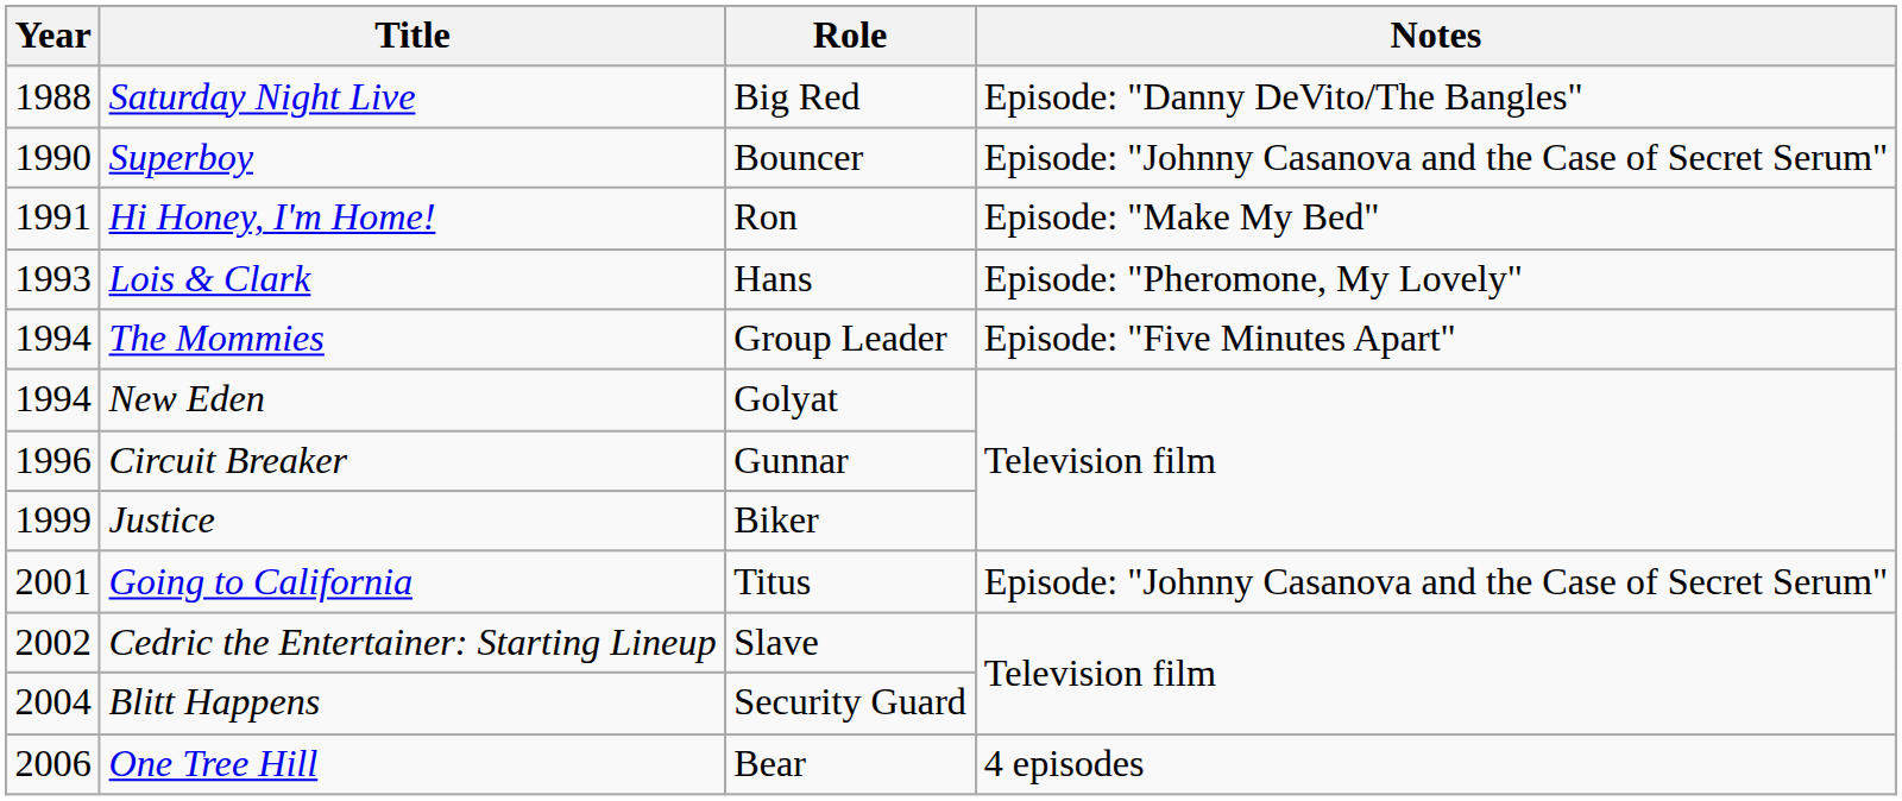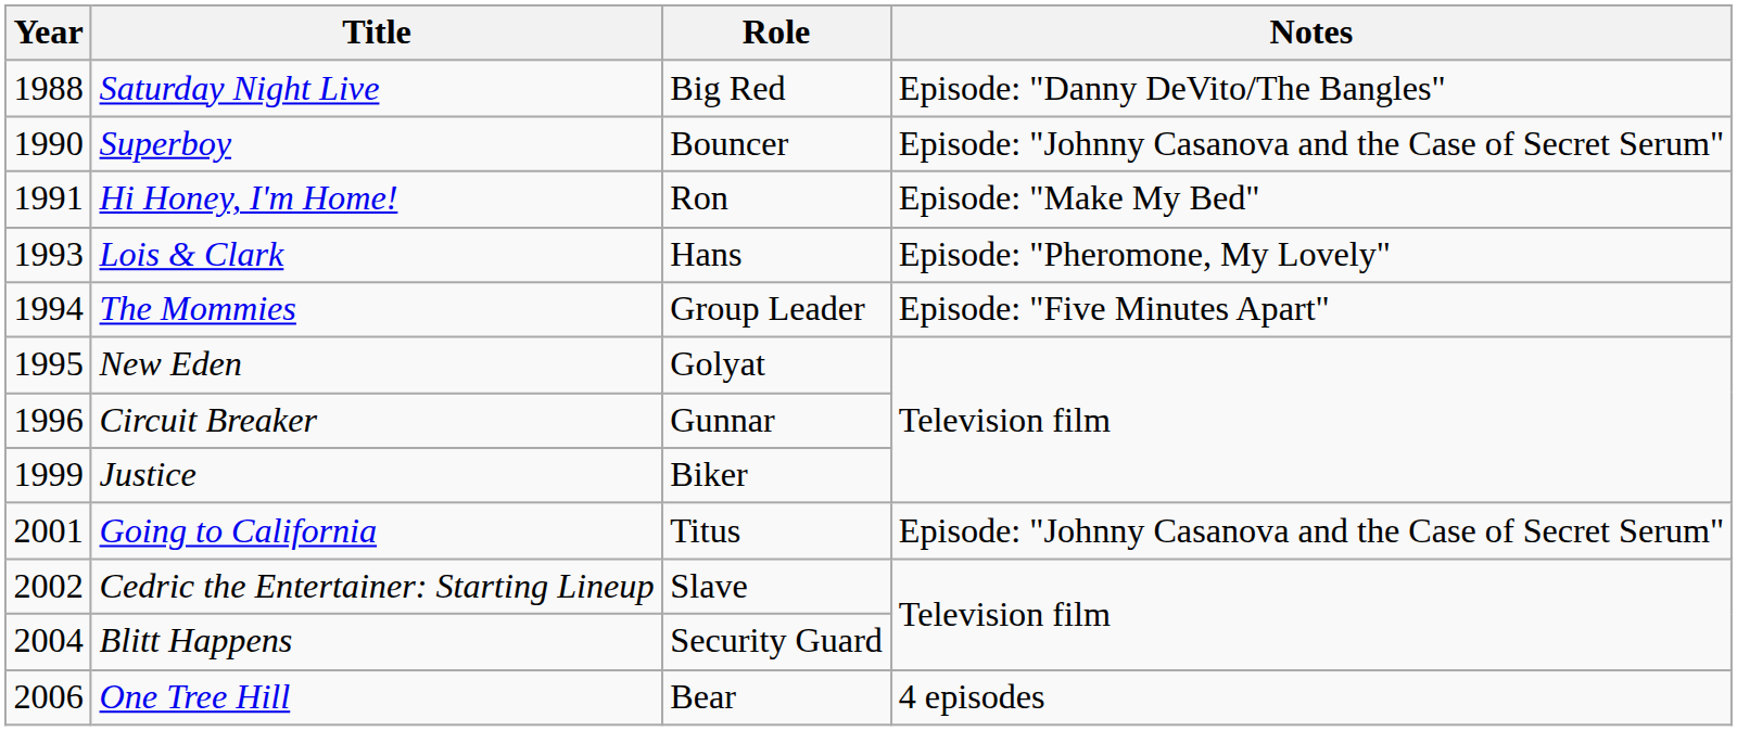 <table class="wikitable sortable">
 <tr>
 <th>Year</th>
 <th>Title</th>
 <th>Role</th>
 <th>Notes</th>
 </tr>
 <tr>
 <td>1988</td>
 <td><em><a href='#'>Saturday Night Live</a></em></td>
 <td>Big Red</td>
 <td>Episode: "Danny DeVito/The Bangles"</td>
 </tr>
 <tr>
 <td>1990</td>
 <td><a href='#'><em>Superboy</em></a></td>
 <td>Bouncer</td>
 <td>Episode: "Johnny Casanova and the Case of Secret Serum"</td>
 </tr>
 <tr>
 <td>1991</td>
 <td><em><a href='#'>Hi Honey, I'm Home!</a></em></td>
 <td>Ron</td>
 <td>Episode: "Make My Bed"</td>
 </tr>
 <tr>
 <td>1993</td>
 <td><a href='#'><em>Lois & Clark</em></a></td>
 <td>Hans</td>
 <td>Episode: "Pheromone, My Lovely"</td>
 </tr>
 <tr>
 <td>1994</td>
 <td><a href='#'><em>The Mommies</em></a></td>
 <td>Group Leader</td>
 <td>Episode: "Five Minutes Apart"</td>
 </tr>
 <tr>
-<td>1994</td>
+<td>1995</td>
 <td><em>New Eden</em></td>
 <td>Golyat</td>
 <td rowspan="3">Television film</td>
 </tr>
 <tr>
 <td>1996</td>
 <td><em>Circuit Breaker</em></td>
 <td>Gunnar</td>
 </tr>
 <tr>
 <td>1999</td>
 <td><em>Justice</em></td>
 <td>Biker</td>
 </tr>
 <tr>
 <td>2001</td>
 <td><a href='#'><em>Going to California</em></a></td>
 <td>Titus</td>
 <td>Episode: "Johnny Casanova and the Case of Secret Serum"</td>
 </tr>
 <tr>
 <td>2002</td>
 <td><em>Cedric the Entertainer: Starting Lineup</em></td>
 <td>Slave</td>
 <td rowspan="2">Television film</td>
 </tr>
 <tr>
 <td>2004</td>
 <td><em>Blitt Happens</em></td>
 <td>Security Guard</td>
 </tr>
 <tr>
 <td>2006</td>
 <td><a href='#'><em>One Tree Hill</em></a></td>
 <td>Bear</td>
 <td>4 episodes</td>
 </tr>
 </table>
